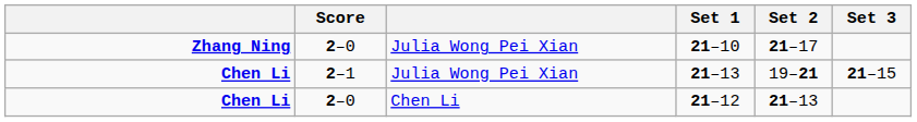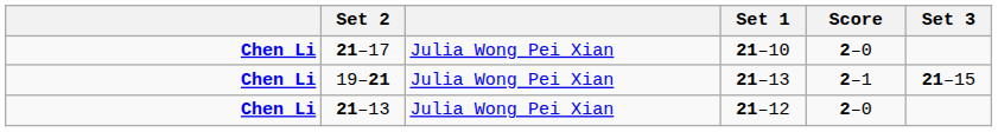 <table class="wikitable" style="text-align:center; font-size:90%">
 <tr>
 <th align="right" width="200"></th>
-<th width="60">Score</th>
+<th width="50">Set 2</th>
 <th align="left" width="200"></th>
 <th width="50">Set 1</th>
-<th width="50">Set 2</th>
+<th width="60">Score</th>
 <th width="50">Set 3</th>
 </tr>
 <tr>
-<td align="right"><strong><a href='#'>Zhang Ning</a> </strong></td>
-<td align="center"><strong>2</strong>–0</td>
+<td align="right"><strong><a href='#'>Chen Li</a> </strong></td>
+<td><strong>21</strong>–17</td>
 <td align="left"> <a href='#'>Julia Wong Pei Xian</a></td>
 <td><strong>21</strong>–10</td>
-<td><strong>21</strong>–17</td>
+<td align="center"><strong>2</strong>–0</td>
 <td></td>
 </tr>
 <tr>
 <td align="right"><strong><a href='#'>Chen Li</a> </strong></td>
-<td align="center"><strong>2</strong>–1</td>
+<td>19–<strong>21</strong></td>
 <td align="left"> <a href='#'>Julia Wong Pei Xian</a></td>
 <td><strong>21</strong>–13</td>
-<td>19–<strong>21</strong></td>
+<td align="center"><strong>2</strong>–1</td>
 <td><strong>21</strong>–15</td>
 </tr>
 <tr>
 <td align="right"><strong><a href='#'>Chen Li</a> </strong></td>
+<td><strong>21</strong>–13</td>
+<td align="left"> <a href='#'>Julia Wong Pei Xian</a></td>
+<td><strong>21</strong>–12</td>
 <td align="center"><strong>2</strong>–0</td>
-<td align="left"> <a href='#'>Chen Li</a></td>
-<td><strong>21</strong>–12</td>
-<td><strong>21</strong>–13</td>
 <td></td>
 </tr>
 </table>
